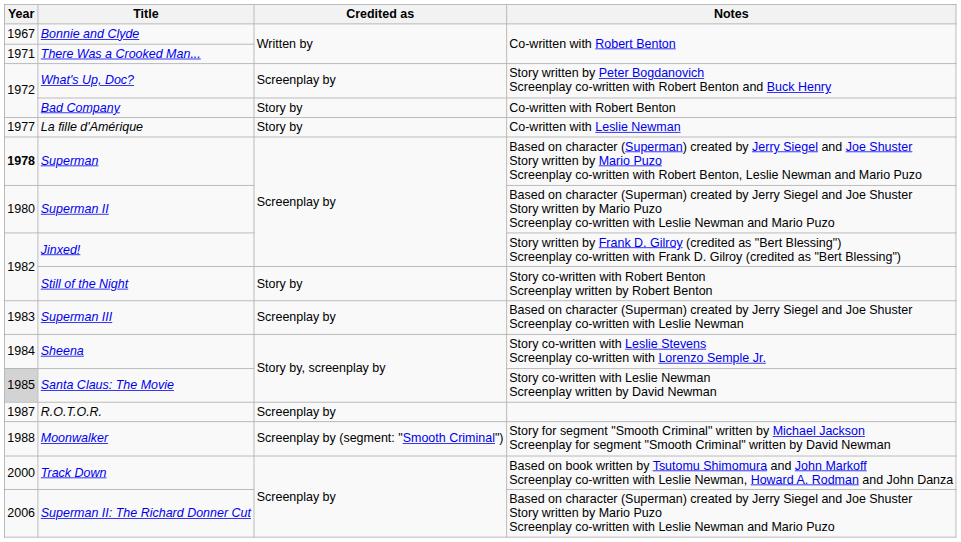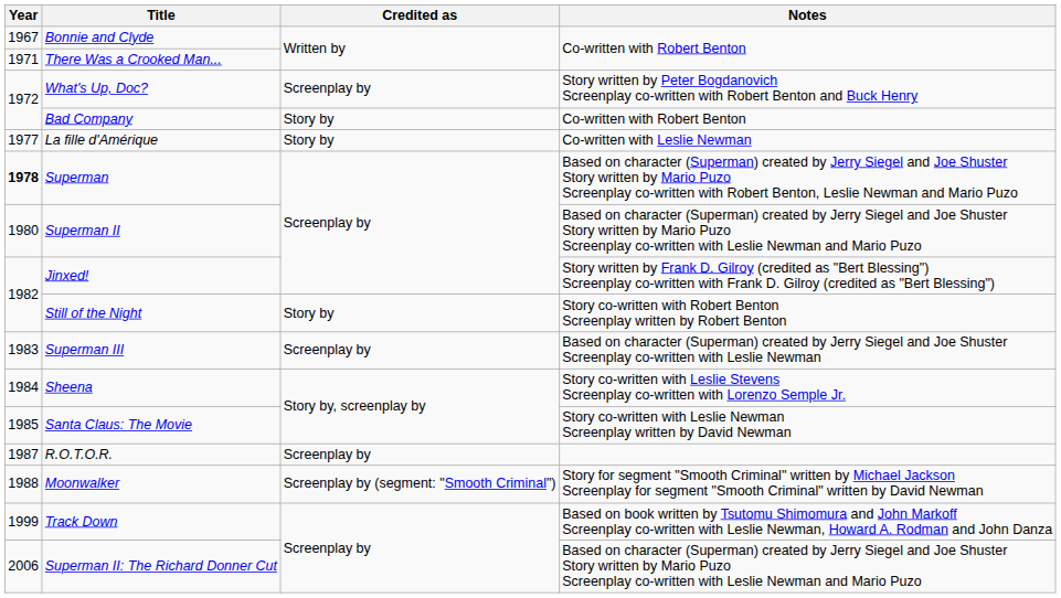 <table class="wikitable">
 <tr>
 <th>Year</th>
 <th>Title</th>
 <th>Credited as</th>
 <th>Notes</th>
 </tr>
 <tr>
 <td>1967</td>
 <td><em><a href='#'>Bonnie and Clyde</a></em></td>
 <td rowspan="2">Written by</td>
 <td rowspan="2">Co-written with <a href='#'>Robert Benton</a></td>
 </tr>
 <tr>
 <td>1971</td>
 <td><em><a href='#'>There Was a Crooked Man...</a></em></td>
 </tr>
 <tr>
 <td rowspan="2">1972</td>
 <td><em><a href='#'>What's Up, Doc?</a></em></td>
 <td>Screenplay by</td>
 <td>Story written by <a href='#'>Peter Bogdanovich</a><br>Screenplay со-written with Robert Benton and <a href='#'>Buck Henry</a></td>
 </tr>
 <tr>
 <td><em><a href='#'>Bad Company</a></em></td>
 <td>Story by</td>
 <td>Co-written with Robert Benton</td>
 </tr>
 <tr>
 <td>1977</td>
 <td><em>La fille d'Amérique</em></td>
 <td>Story by</td>
 <td>Co-written with <a href='#'>Leslie Newman</a></td>
 </tr>
 <tr>
 <td><strong>1978</strong></td>
 <td><em><a href='#'>Superman</a></em></td>
 <td rowspan="3">Screenplay by</td>
 <td>Based on character (<a href='#'>Superman</a>) created by <a href='#'>Jerry Siegel</a> and <a href='#'>Joe Shuster</a><br>Story written by <a href='#'>Mario Puzo</a><br>Screenplay co-written with Robert Benton, Leslie Newman and Mario Puzo</td>
 </tr>
 <tr>
 <td>1980</td>
 <td><em><a href='#'>Superman II</a></em></td>
 <td>Based on character (Superman) created by Jerry Siegel and Joe Shuster<br>Story written by Mario Puzo<br>Screenplay co-written with Leslie Newman and Mario Puzo</td>
 </tr>
 <tr>
 <td rowspan="2">1982</td>
 <td><em><a href='#'>Jinxed!</a></em></td>
 <td>Story written by <a href='#'>Frank D. Gilroy</a> (credited as "Bert Blessing")<br>Screenplay co-written with Frank D. Gilroy (credited as "Bert Blessing")</td>
 </tr>
 <tr>
 <td><em><a href='#'>Still of the Night</a></em></td>
 <td>Story by</td>
 <td>Story co-written with Robert Benton<br>Screenplay written by Robert Benton</td>
 </tr>
 <tr>
 <td>1983</td>
 <td><em><a href='#'>Superman III</a></em></td>
 <td>Screenplay by</td>
 <td>Based on character (Superman) created by Jerry Siegel and Joe Shuster<br>Screenplay co-written with Leslie Newman</td>
 </tr>
 <tr>
 <td>1984</td>
 <td><em><a href='#'>Sheena</a></em></td>
 <td rowspan="2">Story by, screenplay by</td>
 <td>Story co-written with <a href='#'>Leslie Stevens</a><br>Screenplay co-written with <a href='#'>Lorenzo Semple Jr.</a></td>
 </tr>
 <tr>
-<td style="background: lightgrey;">1985</td>
+<td>1985</td>
 <td><em><a href='#'>Santa Claus: The Movie</a></em></td>
 <td>Story co-written with Leslie Newman<br>Screenplay written by David Newman</td>
 </tr>
 <tr>
 <td>1987</td>
 <td><em>R.О.Т.О.R.</em></td>
 <td>Screenplay by</td>
 <td></td>
 </tr>
 <tr>
 <td>1988</td>
 <td><em><a href='#'>Moonwalker</a></em></td>
 <td>Screenplay by (segment: "<a href='#'>Smooth Criminal</a>")</td>
 <td>Story for segment "Smooth Criminal" written by <a href='#'>Michael Jackson</a><br>Screenplay for segment "Smooth Criminal" written by David Newman</td>
 </tr>
 <tr>
-<td>2000</td>
+<td>1999</td>
 <td><em><a href='#'>Track Down</a></em></td>
 <td rowspan="2">Screenplay by</td>
 <td>Based on book written by <a href='#'>Tsutomu Shimomura</a> and <a href='#'>John Markoff</a><br>Screenplay co-written with Leslie Newman, <a href='#'>Howard A. Rodman</a> and John Danza</td>
 </tr>
 <tr>
 <td>2006</td>
 <td><em><a href='#'>Superman II: The Richard Donner Cut</a></em></td>
 <td>Based on character (Superman) created by Jerry Siegel and Joe Shuster<br>Story written by Mario Puzo<br>Screenplay co-written with Leslie Newman and Mario Puzo</td>
 </tr>
 </table>
